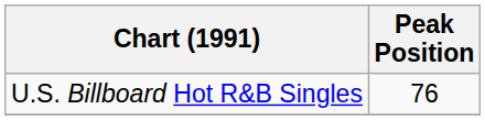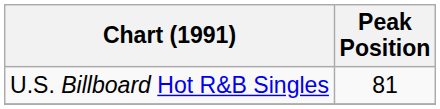 <table class="wikitable">
 <tr>
 <th>Chart (1991)</th>
 <th>Peak<br>Position</th>
 </tr>
 <tr>
 <td>U.S. <em>Billboard</em> <a href='#'>Hot R&B Singles</a></td>
-<td align="center">76</td>
+<td align="center">81</td>
 </tr>
 <tr>
 </tr>
 </table>
